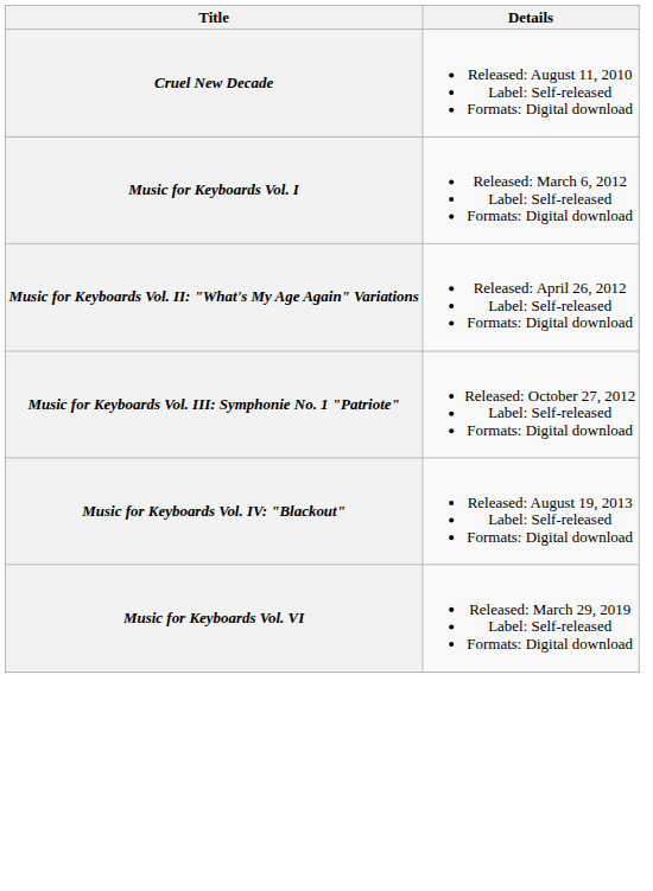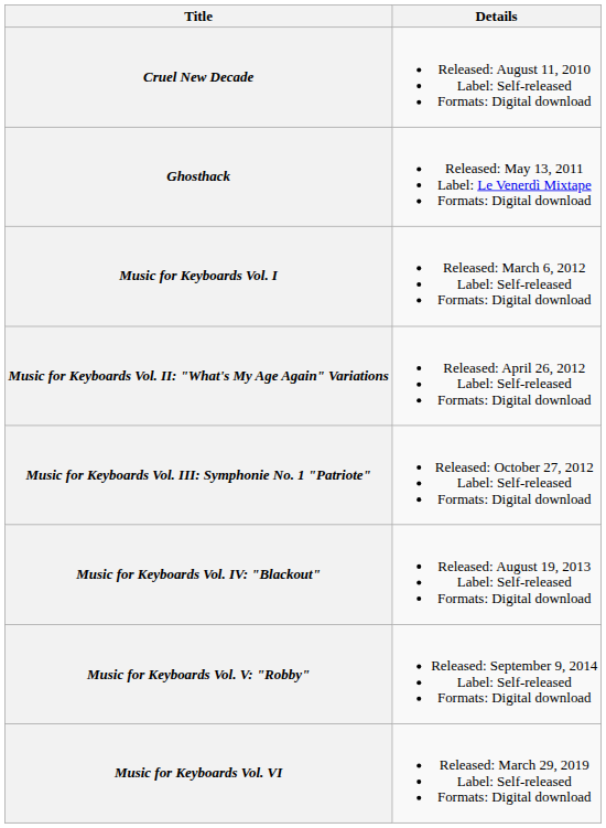 <table class="wikitable plainrowheaders" style="text-align:center;">
 <tr>
 <th rowspan="1">Title</th>
 <th rowspan="1">Details</th>
 </tr>
 <tr>
 <th scope="row"><em>Cruel New Decade</em></th>
 <td><br><ul><li>Released: August 11, 2010</li><li>Label: Self-released</li><li>Formats: Digital download</li></ul></td>
+</tr>
+<tr>
+<th scope="row"><em>Ghosthack</em></th>
+<td><br><ul><li>Released: May 13, 2011</li><li>Label: <a href='#'>Le Venerdì Mixtape</a></li><li>Formats: Digital download</li></ul></td>
 </tr>
 <tr>
 <th scope="row"><em>Music for Keyboards Vol. I</em></th>
 <td><br><ul><li>Released: March 6, 2012</li><li>Label: Self-released</li><li>Formats: Digital download</li></ul></td>
 </tr>
 <tr>
 <th scope="row"><em>Music for Keyboards Vol. II: "What's My Age Again" Variations</em></th>
 <td><br><ul><li>Released: April 26, 2012</li><li>Label: Self-released</li><li>Formats: Digital download</li></ul></td>
 </tr>
 <tr>
 <th scope="row"><em>Music for Keyboards Vol. III: Symphonie No. 1 "Patriote"</em></th>
 <td><br><ul><li>Released: October 27, 2012</li><li>Label: Self-released</li><li>Formats: Digital download</li></ul></td>
 </tr>
 <tr>
 <th scope="row"><em>Music for Keyboards Vol. IV: "Blackout"</em></th>
 <td><br><ul><li>Released: August 19, 2013</li><li>Label: Self-released</li><li>Formats: Digital download</li></ul></td>
 </tr>
 <tr>
+<th scope="row"><em>Music for Keyboards Vol. V: "Robby"</em></th>
+<td><br><ul><li>Released: September 9, 2014</li><li>Label: Self-released</li><li>Formats: Digital download</li></ul></td>
+</tr>
+<tr>
 <th scope="row"><em>Music for Keyboards Vol. VI</em></th>
 <td><br><ul><li>Released: March 29, 2019</li><li>Label: Self-released</li><li>Formats: Digital download</li></ul></td>
 </tr>
 </table>
